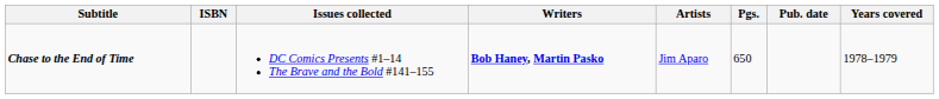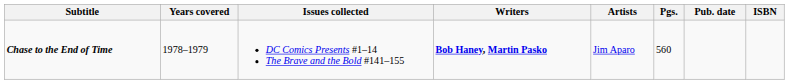 <table class="wikitable sortable" width=98%>
 <tr>
 <th class="unsortable" width="20%">Subtitle</th>
-<th class="unsortable">ISBN</th>
+<th width="10%">Years covered</th>
 <th width="25%">Issues collected</th>
 <th class="unsortable">Writers</th>
 <th class="unsortable">Artists</th>
 <th>Pgs.</th>
 <th>Pub. date</th>
-<th width="10%">Years covered</th>
+<th class="unsortable">ISBN</th>
 </tr>
 <tr>
 <td><strong><em>Chase to the End of Time</em></strong></td>
-<td></td>
+<td>1978–1979</td>
 <td><br><ul><li><em><a href='#'>DC Comics Presents</a></em> #1–14</li><li><em><a href='#'>The Brave and the Bold</a></em> #141–155</li></ul></td>
 <td><strong><a href='#'>Bob Haney</a>, <a href='#'>Martin Pasko</a></strong></td>
 <td><a href='#'>Jim Aparo</a></td>
-<td>650</td>
+<td>560</td>
 <td></td>
-<td>1978–1979</td>
+<td></td>
 </tr>
 </table>
